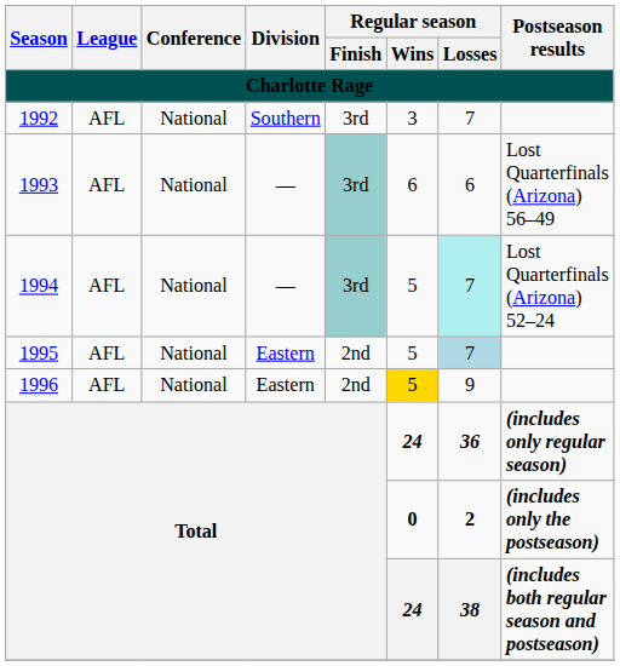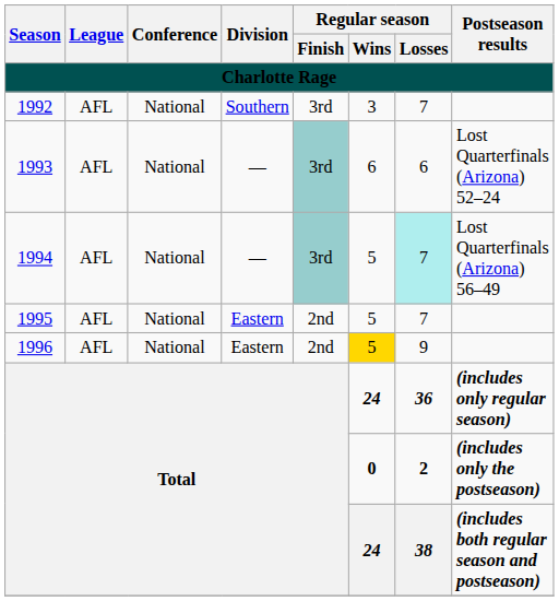 <table class="wikitable" style="font-size: 95%; width:70%;">
 <tr>
 <th rowspan="2" style="width:5%;"><a href='#'>Season</a></th>
 <th rowspan="2" style="width:5%;"><a href='#'>League</a></th>
 <th rowspan="2" style="width:5%;">Conference</th>
 <th rowspan="2">Division</th>
 <th colspan="3">Regular season</th>
 <th rowspan="2">Postseason results</th>
 </tr>
 <tr>
 <th>Finish</th>
 <th>Wins</th>
 <th>Losses</th>
 </tr>
 <tr>
 <td Colspan="8" align=center style="background: #005151"><strong><span>Charlotte Rage</span></strong></td>
 </tr>
 <tr>
 <td align="center"><a href='#'>1992</a></td>
 <td align="center">AFL</td>
 <td align="center">National</td>
 <td align="center"><a href='#'>Southern</a></td>
 <td align="center">3rd</td>
 <td align="center">3</td>
 <td align="center">7</td>
 <td></td>
 </tr>
 <tr>
 <td align="center"><a href='#'>1993</a></td>
 <td align="center">AFL</td>
 <td align="center">National</td>
 <td align="center">—</td>
 <td align="center" bgcolor="#96CDCD">3rd</td>
 <td align="center">6</td>
 <td align="center">6</td>
-<td>Lost Quarterfinals (<a href='#'>Arizona</a>) 56–49</td>
+<td>Lost Quarterfinals (<a href='#'>Arizona</a>) 52–24</td>
 </tr>
 <tr>
 <td align="center"><a href='#'>1994</a></td>
 <td align="center">AFL</td>
 <td align="center">National</td>
 <td align="center">—</td>
 <td align="center" bgcolor="#96CDCD">3rd</td>
 <td align="center">5</td>
 <td align="center" style="background: paleturquoise;">7</td>
-<td>Lost Quarterfinals (<a href='#'>Arizona</a>) 52–24</td>
+<td>Lost Quarterfinals (<a href='#'>Arizona</a>) 56–49</td>
 </tr>
 <tr>
 <td align="center"><a href='#'>1995</a></td>
 <td align="center">AFL</td>
 <td align="center">National</td>
 <td align="center"><a href='#'>Eastern</a></td>
 <td align="center">2nd</td>
 <td align="center">5</td>
-<td align="center" style="background: lightblue;">7</td>
+<td align="center">7</td>
 <td></td>
 </tr>
 <tr>
 <td align="center"><a href='#'>1996</a></td>
 <td align="center">AFL</td>
 <td align="center">National</td>
 <td align="center">Eastern</td>
 <td align="center">2nd</td>
 <td align="center" style="background: gold;">5</td>
 <td align="center">9</td>
 <td></td>
 </tr>
 <tr>
 <th align="center" rowSpan="3" colSpan="5">Total</th>
 <td align="center"><strong><em>24</em></strong></td>
 <td align="center"><strong><em>36</em></strong></td>
 <td colSpan="2"><strong><em>(includes only regular season)</em></strong></td>
 </tr>
 <tr>
 <td align="center"><strong>0</strong></td>
 <td align="center"><strong>2</strong></td>
 <td colSpan="2"><strong><em>(includes only the postseason)</em></strong></td>
 </tr>
 <tr>
 <th align="center"><em>24</em></th>
 <th align="center"><em>38</em></th>
 <td colSpan="2"><strong><em>(includes both regular season and postseason)</em></strong></td>
 </tr>
 <tr>
 </tr>
 </table>
